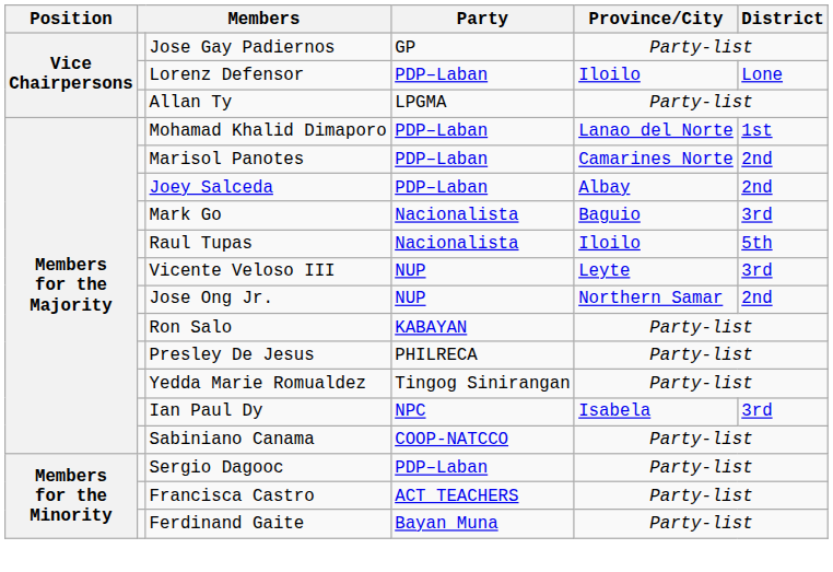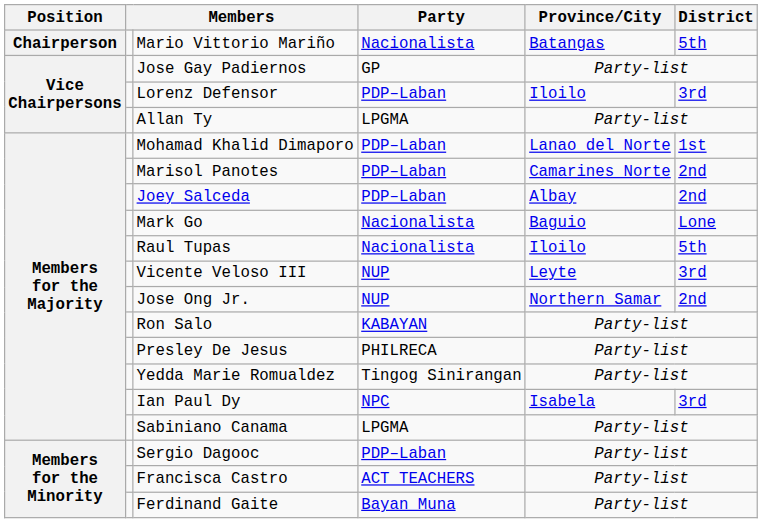 <table class="wikitable" style="font-size: 100%;">
 <tr>
 <th>Position</th>
 <th colspan="2">Members</th>
 <th>Party</th>
 <th>Province/City</th>
 <th>District</th>
+</tr>
+<tr>
+<th>Chairperson</th>
+<td></td>
+<td>Mario Vittorio Mariño</td>
+<td><a href='#'>Nacionalista</a></td>
+<td><a href='#'>Batangas</a></td>
+<td><a href='#'>5th</a></td>
 </tr>
 <tr>
 <th rowspan="3">Vice<br>Chairpersons</th>
 <td></td>
 <td>Jose Gay Padiernos</td>
 <td>GP</td>
 <td align="center" colspan="2"><em>Party-list</em></td>
 </tr>
 <tr>
 <td></td>
 <td>Lorenz Defensor</td>
 <td><a href='#'>PDP–Laban</a></td>
 <td><a href='#'>Iloilo</a></td>
-<td><a href='#'>Lone</a></td>
+<td><a href='#'>3rd</a></td>
 </tr>
 <tr>
 <td></td>
 <td>Allan Ty</td>
 <td>LPGMA</td>
 <td align="center" colspan="2"><em>Party-list</em></td>
 </tr>
 <tr>
 <th rowspan="12">Members<br>for the<br>Majority</th>
 <td></td>
 <td>Mohamad Khalid Dimaporo</td>
 <td><a href='#'>PDP–Laban</a></td>
 <td><a href='#'>Lanao del Norte</a></td>
 <td><a href='#'>1st</a></td>
 </tr>
 <tr>
 <td></td>
 <td>Marisol Panotes</td>
 <td><a href='#'>PDP–Laban</a></td>
 <td><a href='#'>Camarines Norte</a></td>
 <td><a href='#'>2nd</a></td>
 </tr>
 <tr>
 <td></td>
 <td><a href='#'>Joey Salceda</a></td>
 <td><a href='#'>PDP–Laban</a></td>
 <td><a href='#'>Albay</a></td>
 <td><a href='#'>2nd</a></td>
 </tr>
 <tr>
 <td></td>
 <td>Mark Go</td>
 <td><a href='#'>Nacionalista</a></td>
 <td><a href='#'>Baguio</a></td>
-<td><a href='#'>3rd</a></td>
+<td><a href='#'>Lone</a></td>
 </tr>
 <tr>
 <td></td>
 <td>Raul Tupas</td>
 <td><a href='#'>Nacionalista</a></td>
 <td><a href='#'>Iloilo</a></td>
 <td><a href='#'>5th</a></td>
 </tr>
 <tr>
 <td></td>
 <td>Vicente Veloso III</td>
 <td><a href='#'>NUP</a></td>
 <td><a href='#'>Leyte</a></td>
 <td><a href='#'>3rd</a></td>
 </tr>
 <tr>
 <td></td>
 <td>Jose Ong Jr.</td>
 <td><a href='#'>NUP</a></td>
 <td><a href='#'>Northern Samar</a></td>
 <td><a href='#'>2nd</a></td>
 </tr>
 <tr>
 <td></td>
 <td>Ron Salo</td>
 <td><a href='#'>KABAYAN</a></td>
 <td align="center" colspan="2"><em>Party-list</em></td>
 </tr>
 <tr>
 <td></td>
 <td>Presley De Jesus</td>
 <td>PHILRECA</td>
 <td align="center" colspan="2"><em>Party-list</em></td>
 </tr>
 <tr>
 <td></td>
 <td>Yedda Marie Romualdez</td>
 <td>Tingog Sinirangan</td>
 <td align="center" colspan="2"><em>Party-list</em></td>
 </tr>
 <tr>
 <td></td>
 <td>Ian Paul Dy</td>
 <td><a href='#'>NPC</a></td>
 <td><a href='#'>Isabela</a></td>
 <td><a href='#'>3rd</a></td>
 </tr>
 <tr>
 <td></td>
 <td>Sabiniano Canama</td>
-<td><a href='#'>COOP-NATCCO</a></td>
+<td>LPGMA</td>
 <td align="center" colspan="2"><em>Party-list</em></td>
 </tr>
 <tr>
 <th rowspan="3">Members<br>for the<br>Minority</th>
 <td></td>
 <td>Sergio Dagooc</td>
 <td><a href='#'>PDP–Laban</a></td>
 <td align="center" colspan="2"><em>Party-list</em></td>
 </tr>
 <tr>
 <td></td>
 <td>Francisca Castro</td>
 <td><a href='#'>ACT TEACHERS</a></td>
 <td align="center" colspan="2"><em>Party-list</em></td>
 </tr>
 <tr>
 <td></td>
 <td>Ferdinand Gaite</td>
 <td><a href='#'>Bayan Muna</a></td>
 <td align="center" colspan="2"><em>Party-list</em></td>
 </tr>
 </table>
